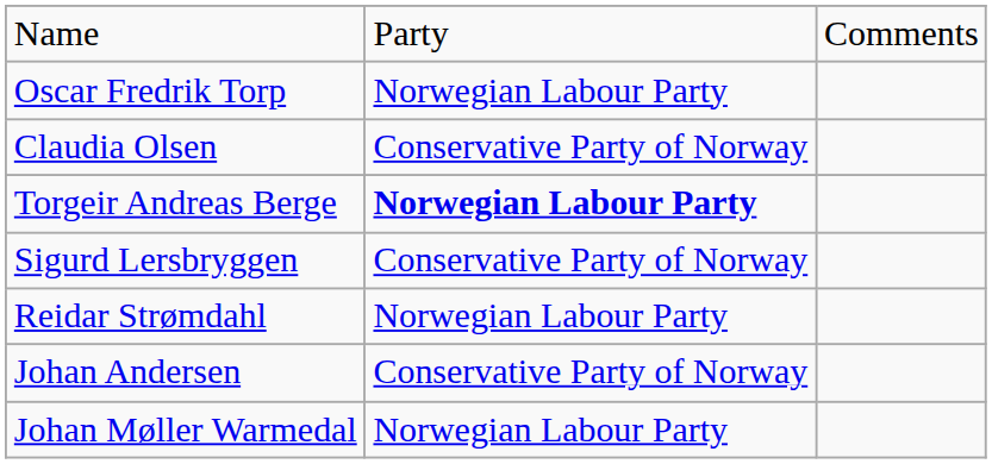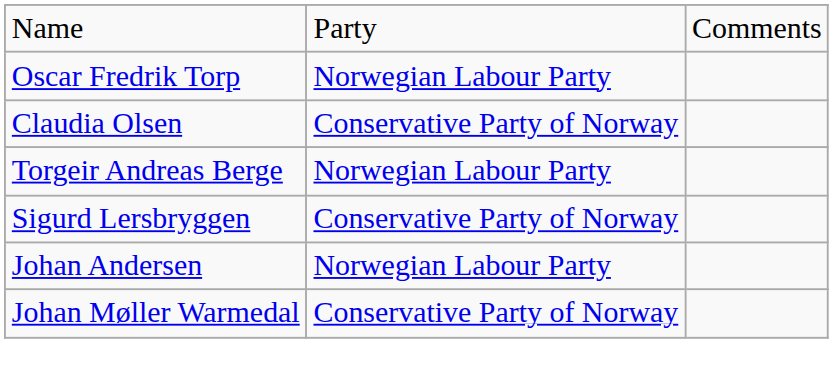 <table class="wikitable">
 <tr>
 <td>Name</td>
 <td>Party</td>
 <td>Comments</td>
 </tr>
 <tr>
 <td><a href='#'>Oscar Fredrik Torp</a></td>
 <td><a href='#'>Norwegian Labour Party</a></td>
 <td></td>
 </tr>
 <tr>
 <td><a href='#'>Claudia Olsen</a></td>
 <td><a href='#'>Conservative Party of Norway</a></td>
 <td></td>
 </tr>
 <tr>
 <td><a href='#'>Torgeir Andreas Berge</a></td>
-<td><strong><a href='#'>Norwegian Labour Party</a></strong></td>
+<td><a href='#'>Norwegian Labour Party</a></td>
 <td></td>
 </tr>
 <tr>
 <td><a href='#'>Sigurd Lersbryggen</a></td>
 <td><a href='#'>Conservative Party of Norway</a></td>
 <td></td>
 </tr>
 <tr>
-<td><a href='#'>Reidar Strømdahl</a></td>
+<td><a href='#'>Johan Andersen</a></td>
 <td><a href='#'>Norwegian Labour Party</a></td>
 <td></td>
 </tr>
 <tr>
-<td><a href='#'>Johan Andersen</a></td>
+<td><a href='#'>Johan Møller Warmedal</a></td>
 <td><a href='#'>Conservative Party of Norway</a></td>
 <td></td>
 </tr>
-<tr>
-<td><a href='#'>Johan Møller Warmedal</a></td>
-<td><a href='#'>Norwegian Labour Party</a></td>
-<td></td>
-</tr>
 </table>
